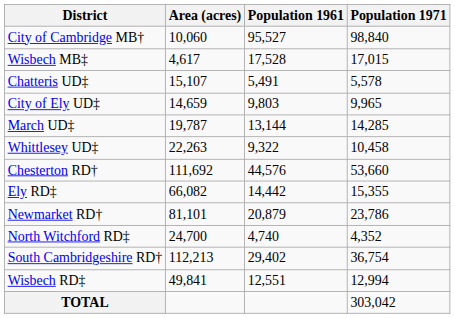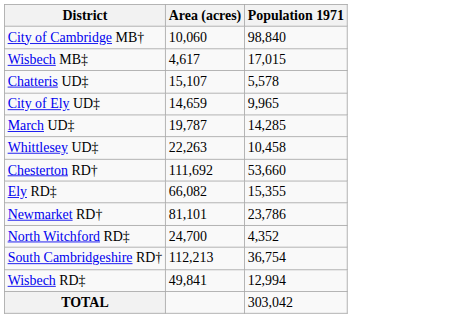 <table class="wikitable">
 <tr>
 <th>District</th>
 <th>Area (acres)</th>
-<th>Population 1961</th>
 <th>Population 1971</th>
 </tr>
 <tr>
 <td><a href='#'>City of Cambridge</a> MB†</td>
 <td>10,060</td>
-<td>95,527</td>
 <td>98,840</td>
 </tr>
 <tr>
 <td><a href='#'>Wisbech</a> MB‡</td>
 <td>4,617</td>
-<td>17,528</td>
 <td>17,015</td>
 </tr>
 <tr>
 <td><a href='#'>Chatteris</a> UD‡</td>
 <td>15,107</td>
-<td>5,491</td>
 <td>5,578</td>
 </tr>
 <tr>
 <td><a href='#'>City of Ely</a> UD‡</td>
 <td>14,659</td>
-<td>9,803</td>
 <td>9,965</td>
 </tr>
 <tr>
 <td><a href='#'>March</a> UD‡</td>
 <td>19,787</td>
-<td>13,144</td>
 <td>14,285</td>
 </tr>
 <tr>
 <td><a href='#'>Whittlesey</a> UD‡</td>
 <td>22,263</td>
-<td>9,322</td>
 <td>10,458</td>
 </tr>
 <tr>
 <td><a href='#'>Chesterton</a> RD†</td>
 <td>111,692</td>
-<td>44,576</td>
 <td>53,660</td>
 </tr>
 <tr>
 <td><a href='#'>Ely</a> RD‡</td>
 <td>66,082</td>
-<td>14,442</td>
 <td>15,355</td>
 </tr>
 <tr>
 <td><a href='#'>Newmarket</a> RD†</td>
 <td>81,101</td>
-<td>20,879</td>
 <td>23,786</td>
 </tr>
 <tr>
 <td><a href='#'>North Witchford</a> RD‡</td>
 <td>24,700</td>
-<td>4,740</td>
 <td>4,352</td>
 </tr>
 <tr>
 <td><a href='#'>South Cambridgeshire</a> RD†</td>
 <td>112,213</td>
-<td>29,402</td>
 <td>36,754</td>
 </tr>
 <tr>
 <td><a href='#'>Wisbech</a> RD‡</td>
 <td>49,841</td>
-<td>12,551</td>
 <td>12,994</td>
 </tr>
 <tr>
 <th>TOTAL</th>
 <td></td>
-<td></td>
 <td>303,042</td>
 </tr>
 </table>
